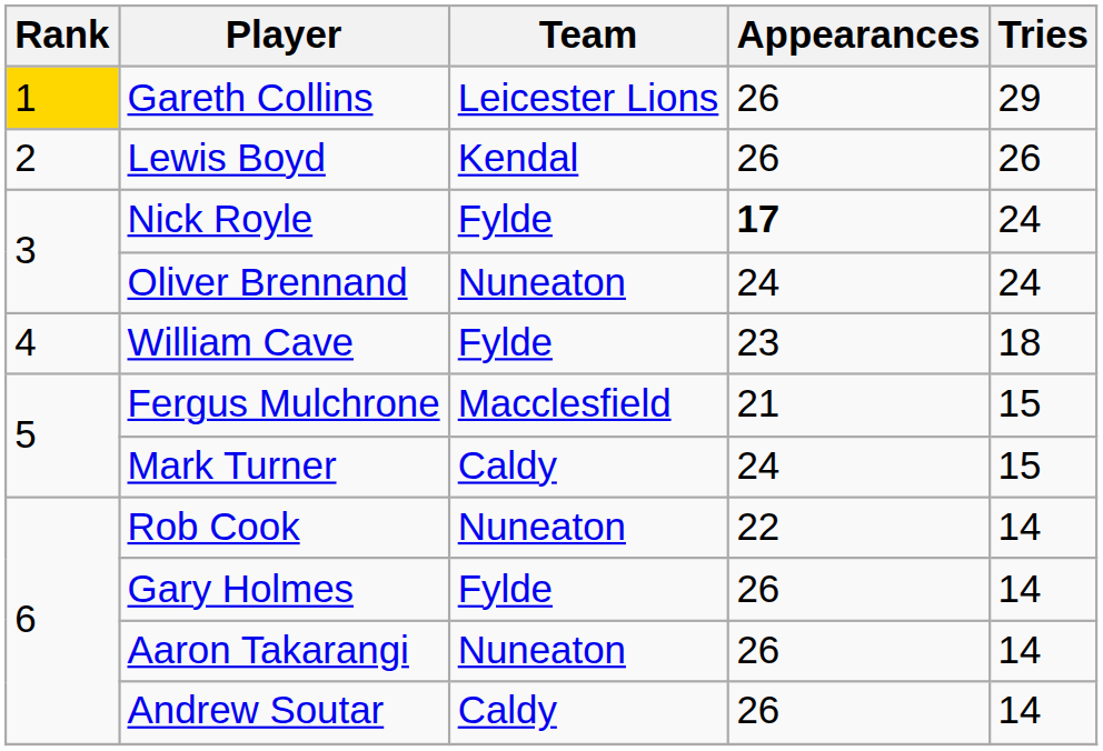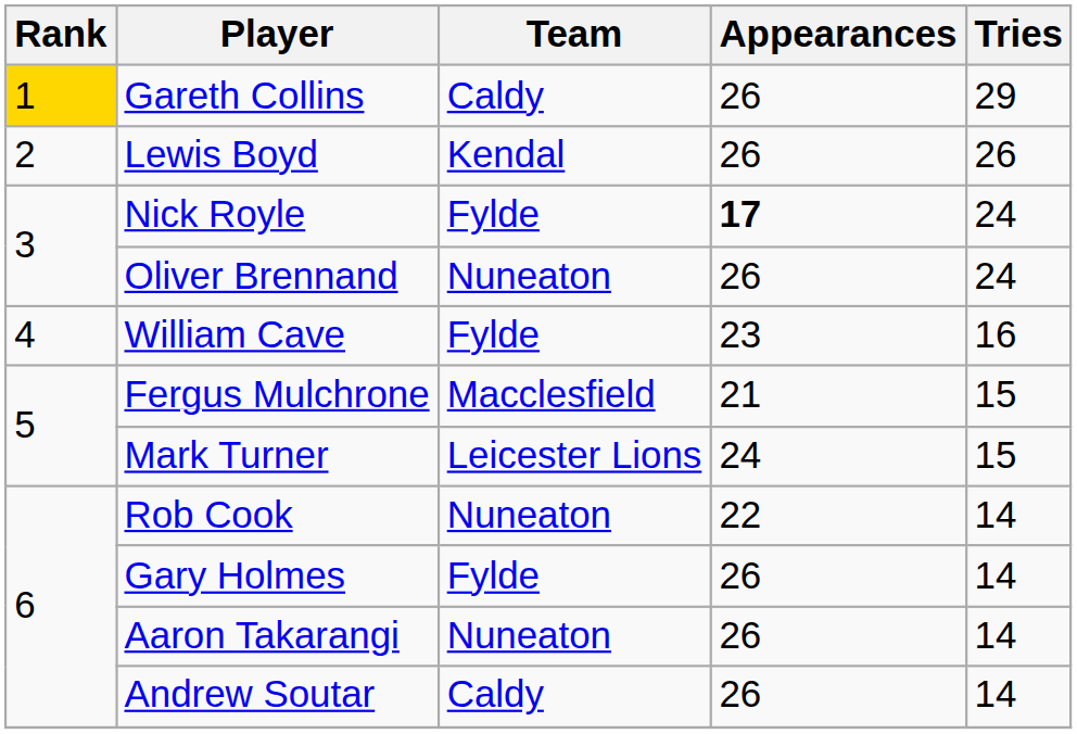 <table class="wikitable">
 <tr>
 <th>Rank</th>
 <th>Player</th>
 <th>Team</th>
 <th>Appearances</th>
 <th>Tries</th>
 </tr>
 <tr>
 <td style="background: gold;">1</td>
 <td> <a href='#'>Gareth Collins</a></td>
-<td><a href='#'>Leicester Lions</a></td>
+<td><a href='#'>Caldy</a></td>
 <td>26</td>
 <td>29</td>
 </tr>
 <tr>
 <td>2</td>
 <td> <a href='#'>Lewis Boyd</a></td>
 <td><a href='#'>Kendal</a></td>
 <td>26</td>
 <td>26</td>
 </tr>
 <tr>
 <td rowspan=2>3</td>
 <td> <a href='#'>Nick Royle</a></td>
 <td><a href='#'>Fylde</a></td>
 <td><strong>17</strong></td>
 <td>24</td>
 </tr>
 <tr>
 <td> <a href='#'>Oliver Brennand</a></td>
 <td><a href='#'>Nuneaton</a></td>
-<td>24</td>
+<td>26</td>
 <td>24</td>
 </tr>
 <tr>
 <td>4</td>
 <td> <a href='#'>William Cave</a></td>
 <td><a href='#'>Fylde</a></td>
 <td>23</td>
-<td>18</td>
+<td>16</td>
 </tr>
 <tr>
 <td rowspan=2>5</td>
 <td> <a href='#'>Fergus Mulchrone</a></td>
 <td><a href='#'>Macclesfield</a></td>
 <td>21</td>
 <td>15</td>
 </tr>
 <tr>
 <td> <a href='#'>Mark Turner</a></td>
-<td><a href='#'>Caldy</a></td>
+<td><a href='#'>Leicester Lions</a></td>
 <td>24</td>
 <td>15</td>
 </tr>
 <tr>
 <td rowspan=4>6</td>
 <td> <a href='#'>Rob Cook</a></td>
 <td><a href='#'>Nuneaton</a></td>
 <td>22</td>
 <td>14</td>
 </tr>
 <tr>
 <td> <a href='#'>Gary Holmes</a></td>
 <td><a href='#'>Fylde</a></td>
 <td>26</td>
 <td>14</td>
 </tr>
 <tr>
 <td> <a href='#'>Aaron Takarangi</a></td>
 <td><a href='#'>Nuneaton</a></td>
 <td>26</td>
 <td>14</td>
 </tr>
 <tr>
 <td> <a href='#'>Andrew Soutar</a></td>
 <td><a href='#'>Caldy</a></td>
 <td>26</td>
 <td>14</td>
 </tr>
 <tr>
 </tr>
 </table>
